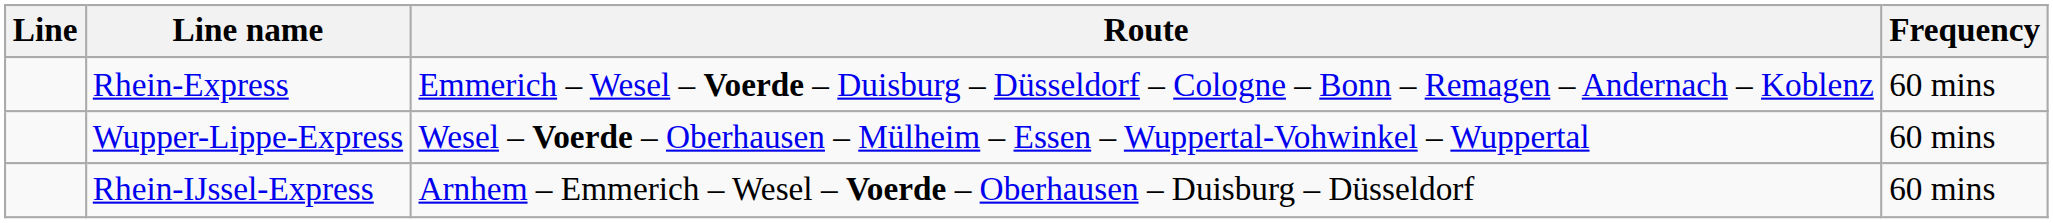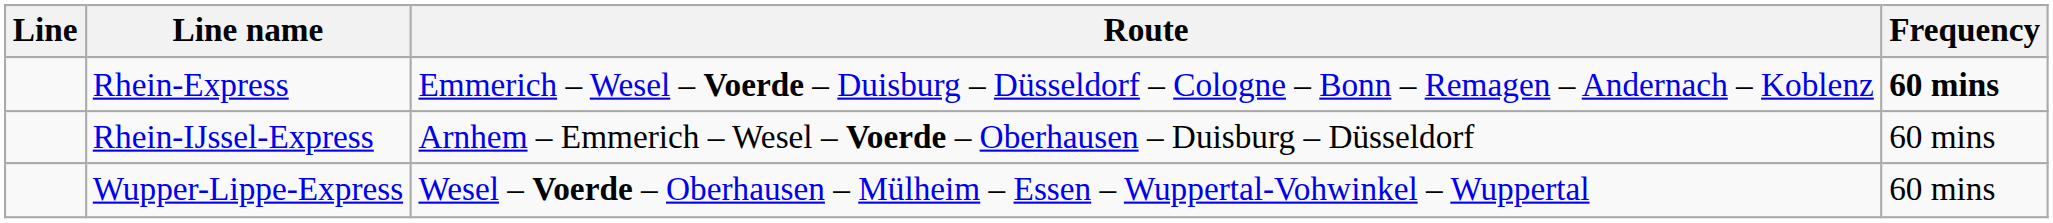 <table class="wikitable">
 <tr>
 <th>Line</th>
 <th>Line name</th>
 <th>Route</th>
 <th>Frequency</th>
 </tr>
 <tr>
 <td></td>
 <td><a href='#'>Rhein-Express</a></td>
 <td><a href='#'>Emmerich</a> – <a href='#'>Wesel</a> – <strong>Voerde</strong> – <a href='#'>Duisburg</a> – <a href='#'>Düsseldorf</a> – <a href='#'>Cologne</a> – <a href='#'>Bonn</a> – <a href='#'>Remagen</a> – <a href='#'>Andernach</a> – <a href='#'>Koblenz</a></td>
+<td><strong>60 mins</strong></td>
+</tr>
+<tr>
+<td></td>
+<td><a href='#'>Rhein-IJssel-Express</a></td>
+<td><a href='#'>Arnhem</a> – Emmerich – Wesel – <strong>Voerde</strong> – <a href='#'>Oberhausen</a> – Duisburg – Düsseldorf</td>
 <td>60 mins</td>
 </tr>
 <tr>
 <td></td>
 <td><a href='#'>Wupper-Lippe-Express</a></td>
 <td><a href='#'>Wesel</a> – <strong>Voerde</strong> – <a href='#'>Oberhausen</a> – <a href='#'>Mülheim</a> – <a href='#'>Essen</a> – <a href='#'>Wuppertal-Vohwinkel</a> – <a href='#'>Wuppertal</a></td>
 <td>60 mins</td>
 </tr>
-<tr>
-<td></td>
-<td><a href='#'>Rhein-IJssel-Express</a></td>
-<td><a href='#'>Arnhem</a> – Emmerich – Wesel – <strong>Voerde</strong> – <a href='#'>Oberhausen</a> – Duisburg – Düsseldorf</td>
-<td>60 mins</td>
-</tr>
 </table>
